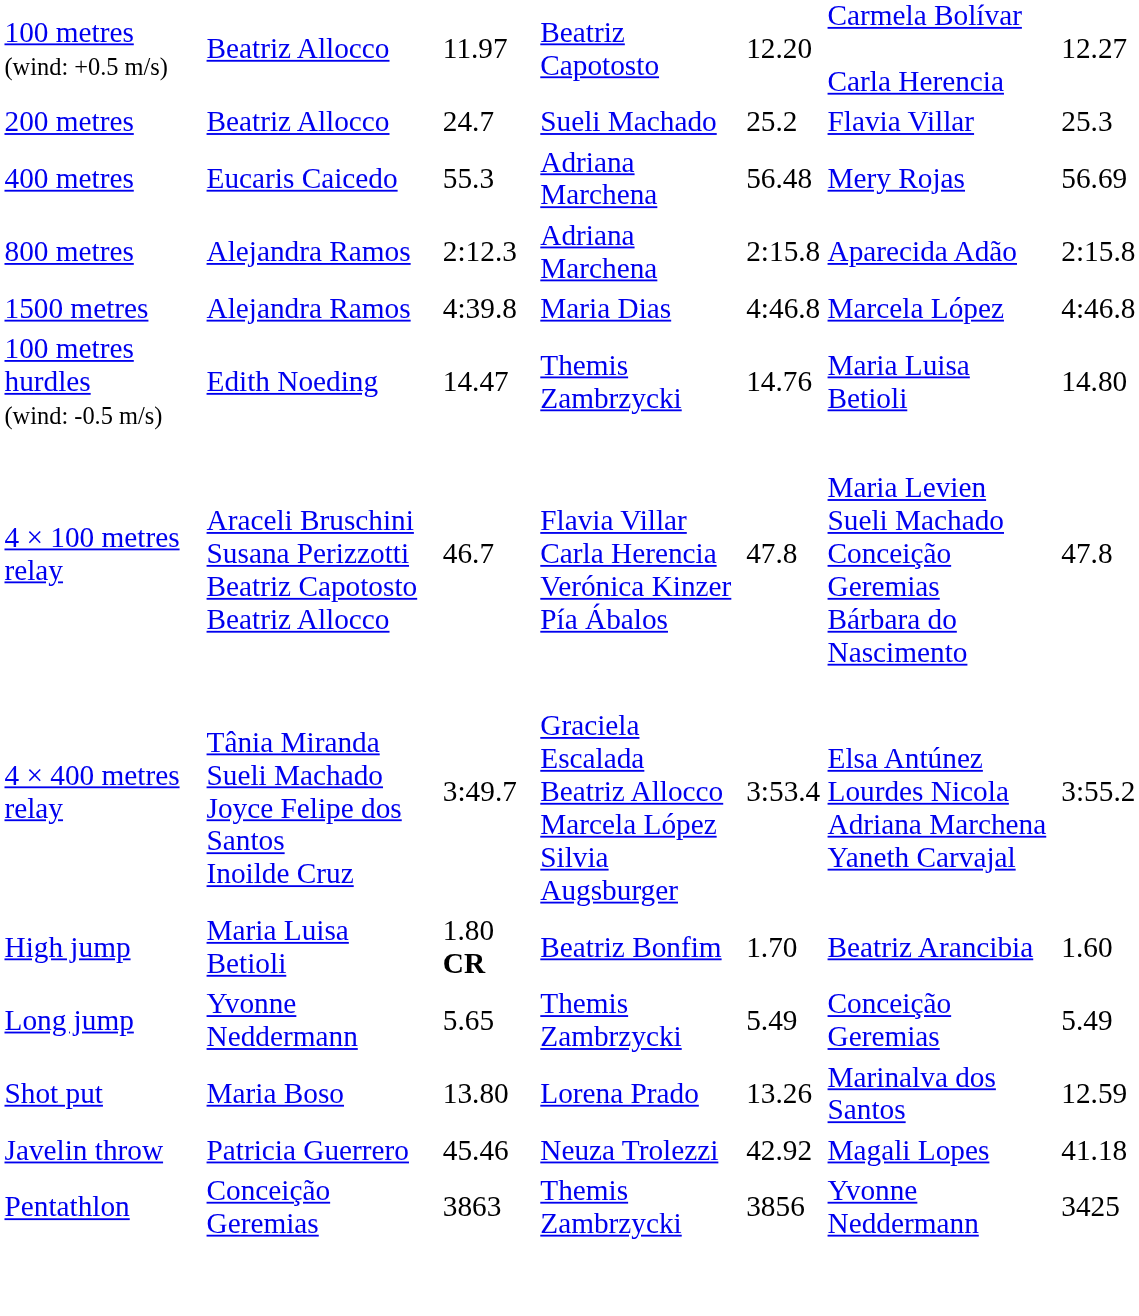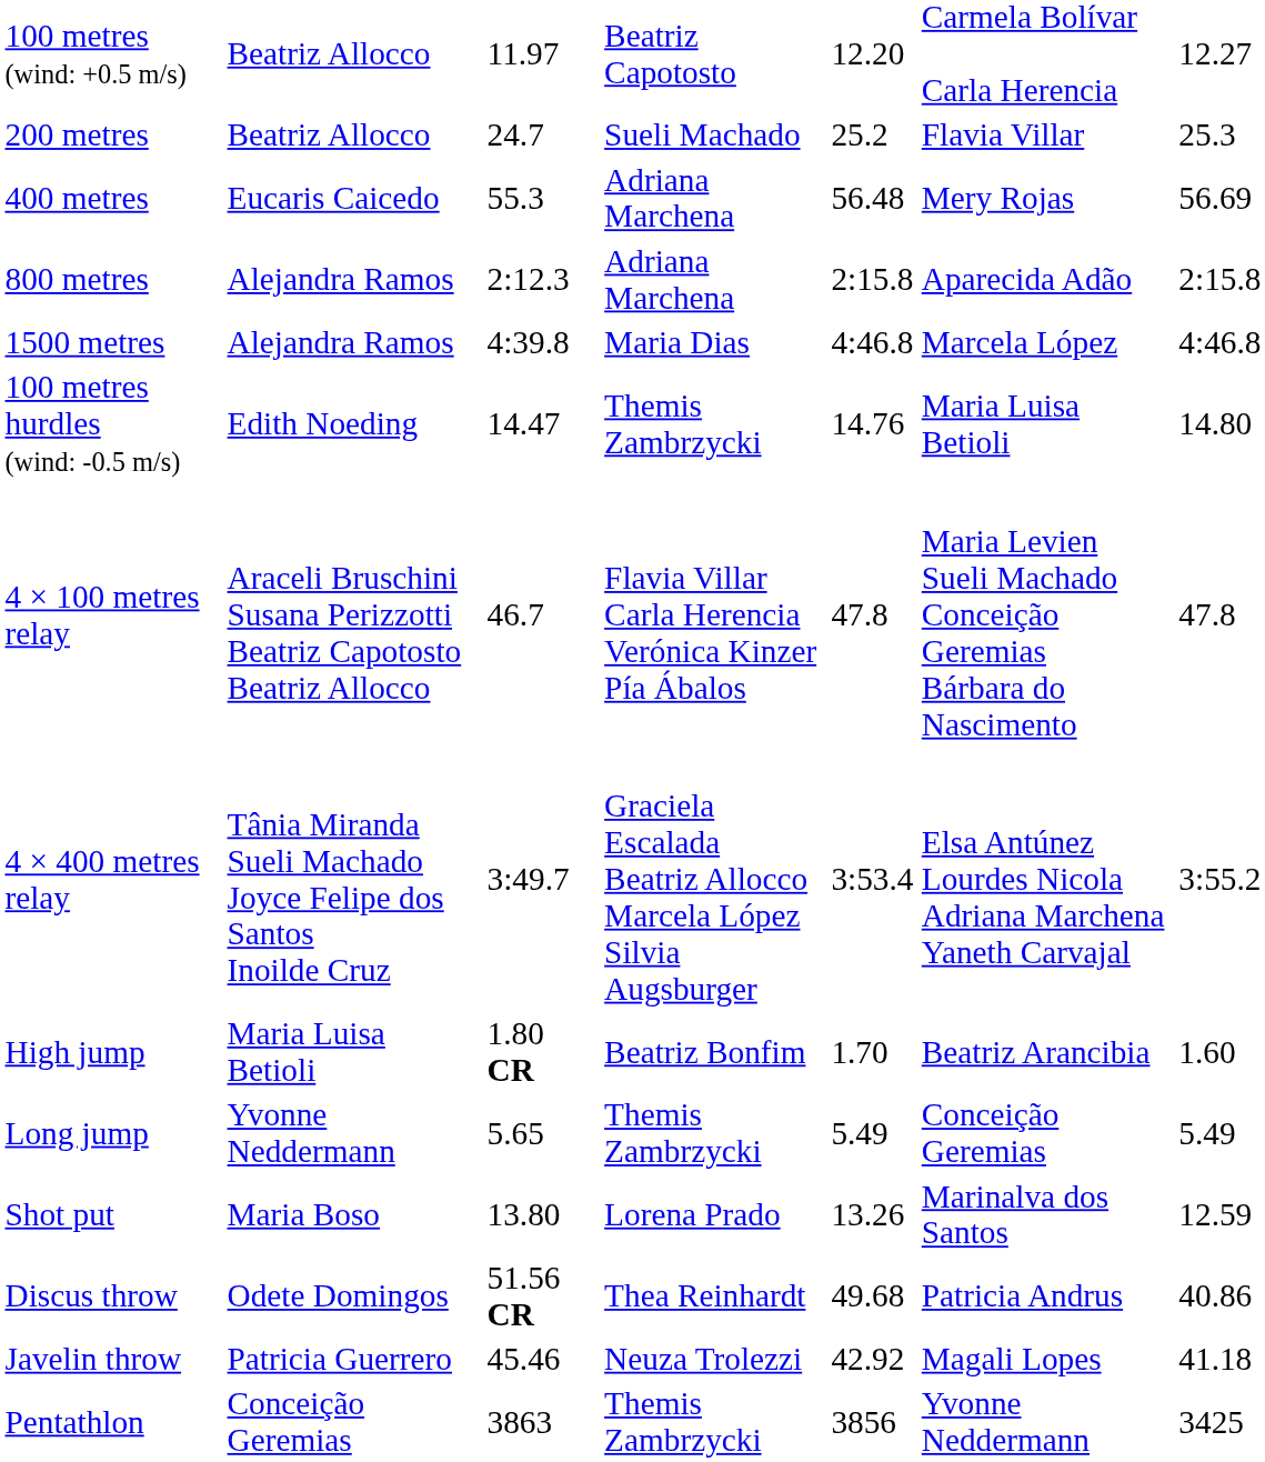 <table>
 <tr>
 <td><a href='#'>100 metres</a><br><small>(wind: +0.5 m/s)</small></td>
 <td><a href='#'>Beatriz Allocco</a><br> </td>
 <td>11.97</td>
 <td><a href='#'>Beatriz Capotosto</a><br> </td>
 <td>12.20</td>
 <td><a href='#'>Carmela Bolívar</a><br> <br> <a href='#'>Carla Herencia</a><br> </td>
 <td>12.27</td>
 </tr>
 <tr>
 <td><a href='#'>200 metres</a></td>
 <td><a href='#'>Beatriz Allocco</a><br> </td>
 <td>24.7</td>
 <td><a href='#'>Sueli Machado</a><br> </td>
 <td>25.2</td>
 <td><a href='#'>Flavia Villar</a><br> </td>
 <td>25.3</td>
 </tr>
 <tr>
 <td><a href='#'>400 metres</a></td>
 <td><a href='#'>Eucaris Caicedo</a><br> </td>
 <td>55.3</td>
 <td><a href='#'>Adriana Marchena</a><br> </td>
 <td>56.48</td>
 <td><a href='#'>Mery Rojas</a><br> </td>
 <td>56.69</td>
 </tr>
 <tr>
 <td><a href='#'>800 metres</a></td>
 <td><a href='#'>Alejandra Ramos</a><br> </td>
 <td>2:12.3</td>
 <td><a href='#'>Adriana Marchena</a><br> </td>
 <td>2:15.8</td>
 <td><a href='#'>Aparecida Adão</a><br> </td>
 <td>2:15.8</td>
 </tr>
 <tr>
 <td><a href='#'>1500 metres</a></td>
 <td><a href='#'>Alejandra Ramos</a><br> </td>
 <td>4:39.8</td>
 <td><a href='#'>Maria Dias</a><br> </td>
 <td>4:46.8</td>
 <td><a href='#'>Marcela López</a><br> </td>
 <td>4:46.8</td>
 </tr>
 <tr>
 <td><a href='#'>100 metres hurdles</a><br><small>(wind: -0.5 m/s)</small></td>
 <td><a href='#'>Edith Noeding</a><br> </td>
 <td>14.47</td>
 <td><a href='#'>Themis Zambrzycki</a><br> </td>
 <td>14.76</td>
 <td><a href='#'>Maria Luisa Betioli</a><br> </td>
 <td>14.80</td>
 </tr>
 <tr>
 <td><a href='#'>4 × 100 metres relay</a></td>
 <td><br><a href='#'>Araceli Bruschini</a><br><a href='#'>Susana Perizzotti</a><br><a href='#'>Beatriz Capotosto</a><br><a href='#'>Beatriz Allocco</a></td>
 <td>46.7</td>
 <td><br><a href='#'>Flavia Villar</a><br><a href='#'>Carla Herencia</a><br><a href='#'>Verónica Kinzer</a><br><a href='#'>Pía Ábalos</a></td>
 <td>47.8</td>
 <td><br><a href='#'>Maria Levien</a><br><a href='#'>Sueli Machado</a><br><a href='#'>Conceição Geremias</a><br><a href='#'>Bárbara do Nascimento</a></td>
 <td>47.8</td>
 </tr>
 <tr>
 <td><a href='#'>4 × 400 metres relay</a></td>
 <td><br><a href='#'>Tânia Miranda</a><br><a href='#'>Sueli Machado</a><br><a href='#'>Joyce Felipe dos Santos</a><br><a href='#'>Inoilde Cruz</a></td>
 <td>3:49.7</td>
 <td><br><a href='#'>Graciela Escalada</a><br><a href='#'>Beatriz Allocco</a><br><a href='#'>Marcela López</a><br><a href='#'>Silvia Augsburger</a></td>
 <td>3:53.4</td>
 <td><br><a href='#'>Elsa Antúnez</a><br><a href='#'>Lourdes Nicola</a><br><a href='#'>Adriana Marchena</a><br><a href='#'>Yaneth Carvajal</a></td>
 <td>3:55.2</td>
 </tr>
 <tr>
 <td><a href='#'>High jump</a></td>
 <td><a href='#'>Maria Luisa Betioli</a><br> </td>
 <td>1.80 <strong>CR</strong></td>
 <td><a href='#'>Beatriz Bonfim</a><br> </td>
 <td>1.70</td>
 <td><a href='#'>Beatriz Arancibia</a><br> </td>
 <td>1.60</td>
 </tr>
 <tr>
 <td><a href='#'>Long jump</a></td>
 <td><a href='#'>Yvonne Neddermann</a><br> </td>
 <td>5.65</td>
 <td><a href='#'>Themis Zambrzycki</a><br> </td>
 <td>5.49</td>
 <td><a href='#'>Conceição Geremias</a><br> </td>
 <td>5.49</td>
 </tr>
 <tr>
 <td><a href='#'>Shot put</a></td>
 <td><a href='#'>Maria Boso</a><br> </td>
 <td>13.80</td>
 <td><a href='#'>Lorena Prado</a><br> </td>
 <td>13.26</td>
 <td><a href='#'>Marinalva dos Santos</a><br> </td>
 <td>12.59</td>
 </tr>
 <tr>
+<td><a href='#'>Discus throw</a></td>
+<td><a href='#'>Odete Domingos</a><br> </td>
+<td>51.56 <strong>CR</strong></td>
+<td><a href='#'>Thea Reinhardt</a><br> </td>
+<td>49.68</td>
+<td><a href='#'>Patricia Andrus</a><br> </td>
+<td>40.86</td>
+</tr>
+<tr>
 <td><a href='#'>Javelin throw</a></td>
 <td><a href='#'>Patricia Guerrero</a><br> </td>
 <td>45.46</td>
 <td><a href='#'>Neuza Trolezzi</a><br> </td>
 <td>42.92</td>
 <td><a href='#'>Magali Lopes</a><br> </td>
 <td>41.18</td>
 </tr>
 <tr>
 <td><a href='#'>Pentathlon</a></td>
 <td><a href='#'>Conceição Geremias</a><br> </td>
 <td>3863</td>
 <td><a href='#'>Themis Zambrzycki</a><br> </td>
 <td>3856</td>
 <td><a href='#'>Yvonne Neddermann</a><br> </td>
 <td>3425</td>
 </tr>
 </table>
